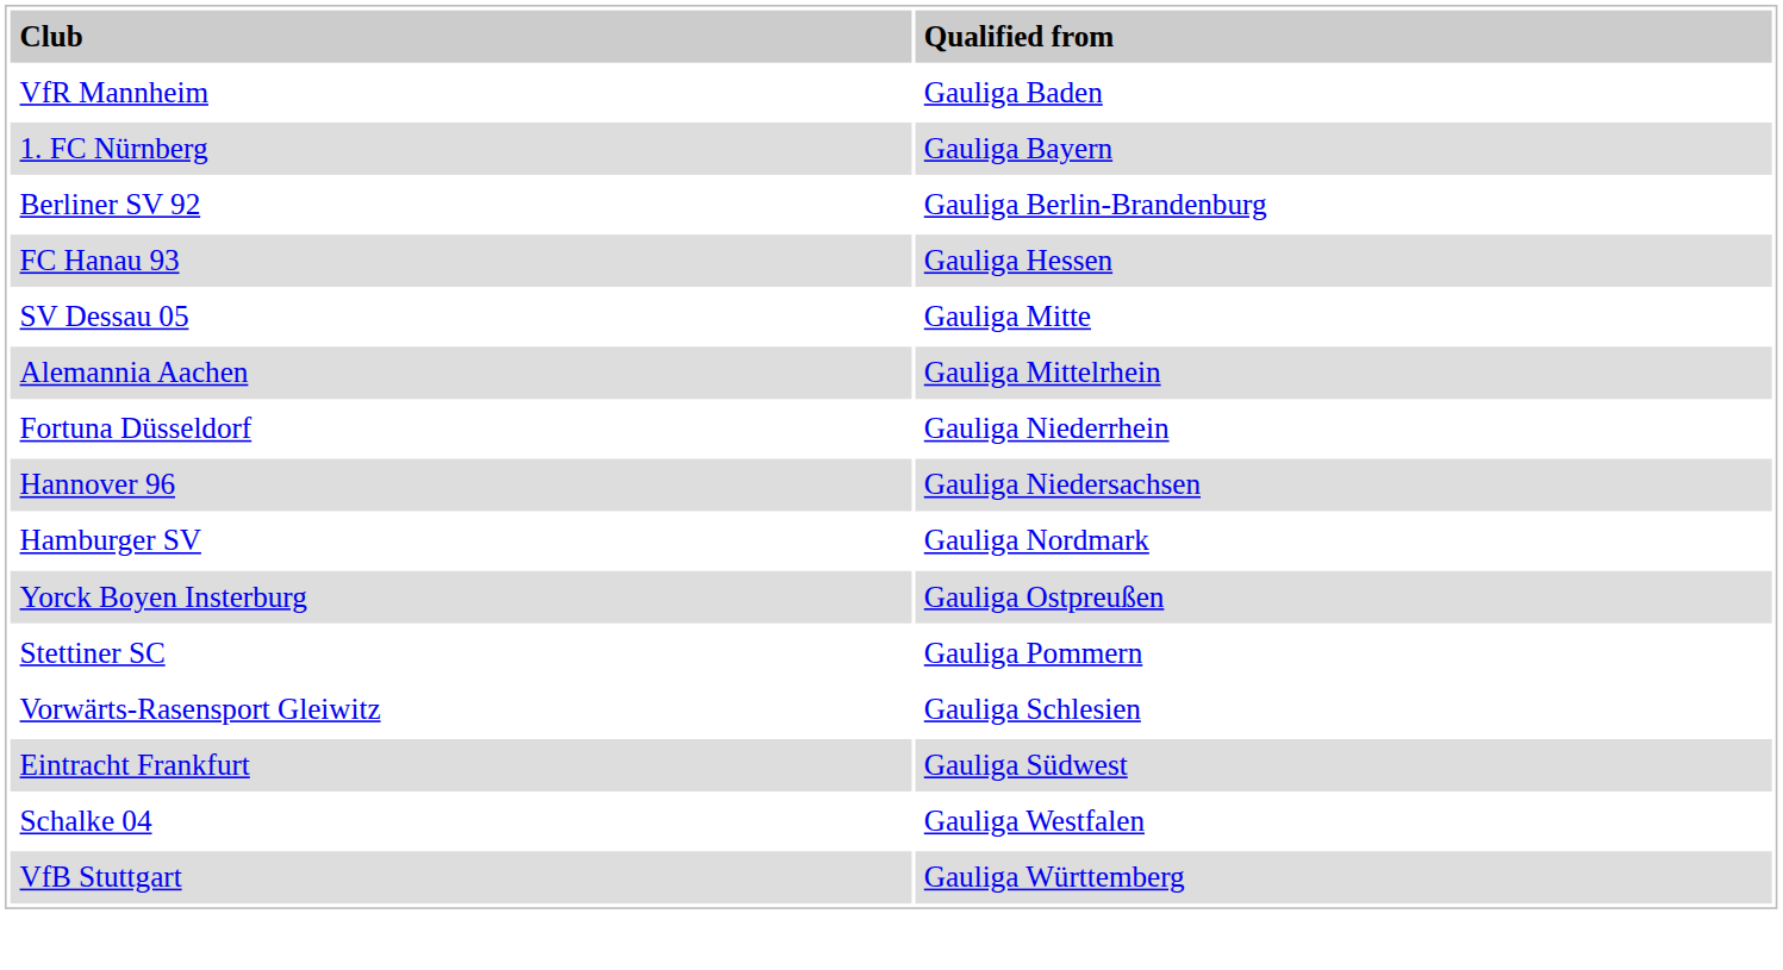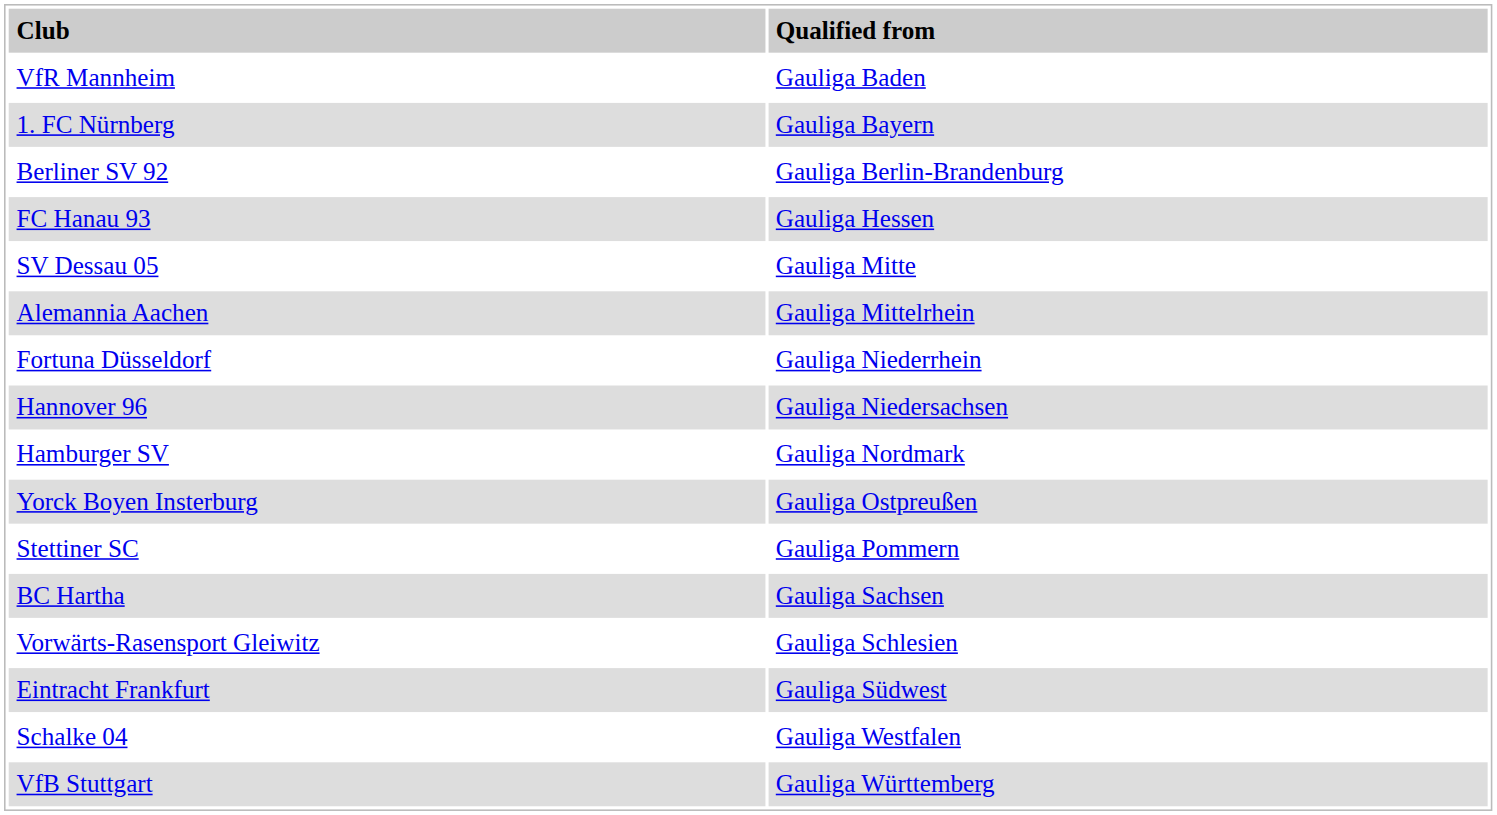 <table style="border:1px solid #bbb;background:#fff;" cellpadding="5" cellspacing="2" width="75%">
 <tr style="background:#ccc;font-weight:bold">
 <td>Club</td>
 <td>Qualified from</td>
 </tr>
 <tr>
 <td><a href='#'>VfR Mannheim</a></td>
 <td><a href='#'>Gauliga Baden</a></td>
 </tr>
 <tr style="background:#ddd">
 <td><a href='#'>1. FC Nürnberg</a></td>
 <td><a href='#'>Gauliga Bayern</a></td>
 </tr>
 <tr>
 <td><a href='#'>Berliner SV 92</a></td>
 <td><a href='#'>Gauliga Berlin-Brandenburg</a></td>
 </tr>
 <tr style="background:#ddd">
 <td><a href='#'>FC Hanau 93</a></td>
 <td><a href='#'>Gauliga Hessen</a></td>
 </tr>
 <tr>
 <td><a href='#'>SV Dessau 05</a></td>
 <td><a href='#'>Gauliga Mitte</a></td>
 </tr>
 <tr style="background:#ddd">
 <td><a href='#'>Alemannia Aachen</a></td>
 <td><a href='#'>Gauliga Mittelrhein</a></td>
 </tr>
 <tr>
 <td><a href='#'>Fortuna Düsseldorf</a></td>
 <td><a href='#'>Gauliga Niederrhein</a></td>
 </tr>
 <tr style="background:#ddd">
 <td><a href='#'>Hannover 96</a></td>
 <td><a href='#'>Gauliga Niedersachsen</a></td>
 </tr>
 <tr>
 <td><a href='#'>Hamburger SV</a></td>
 <td><a href='#'>Gauliga Nordmark</a></td>
 </tr>
 <tr style="background:#ddd">
 <td><a href='#'>Yorck Boyen Insterburg</a></td>
 <td><a href='#'>Gauliga Ostpreußen</a></td>
 </tr>
 <tr>
 <td><a href='#'>Stettiner SC</a></td>
 <td><a href='#'>Gauliga Pommern</a></td>
 </tr>
+<tr style="background:#ddd">
+<td><a href='#'>BC Hartha</a></td>
+<td><a href='#'>Gauliga Sachsen</a></td>
+</tr>
 <tr>
 <td><a href='#'>Vorwärts-Rasensport Gleiwitz</a></td>
 <td><a href='#'>Gauliga Schlesien</a></td>
 </tr>
 <tr style="background:#ddd">
 <td><a href='#'>Eintracht Frankfurt</a></td>
 <td><a href='#'>Gauliga Südwest</a></td>
 </tr>
 <tr>
 <td><a href='#'>Schalke 04</a></td>
 <td><a href='#'>Gauliga Westfalen</a></td>
 </tr>
 <tr style="background:#ddd">
 <td><a href='#'>VfB Stuttgart</a></td>
 <td><a href='#'>Gauliga Württemberg</a></td>
 </tr>
 </table>
